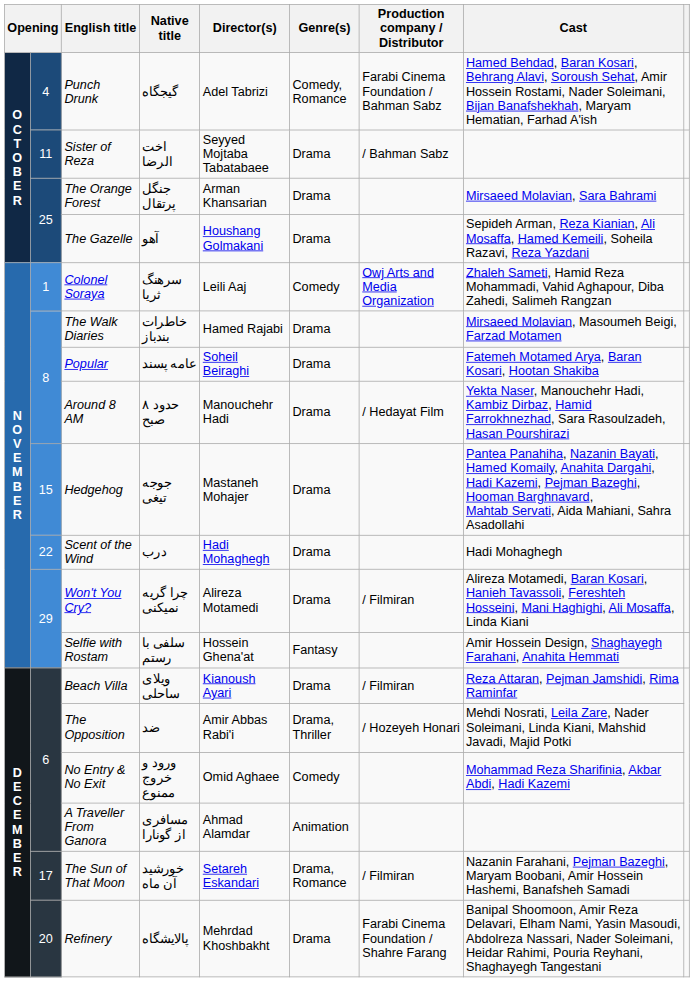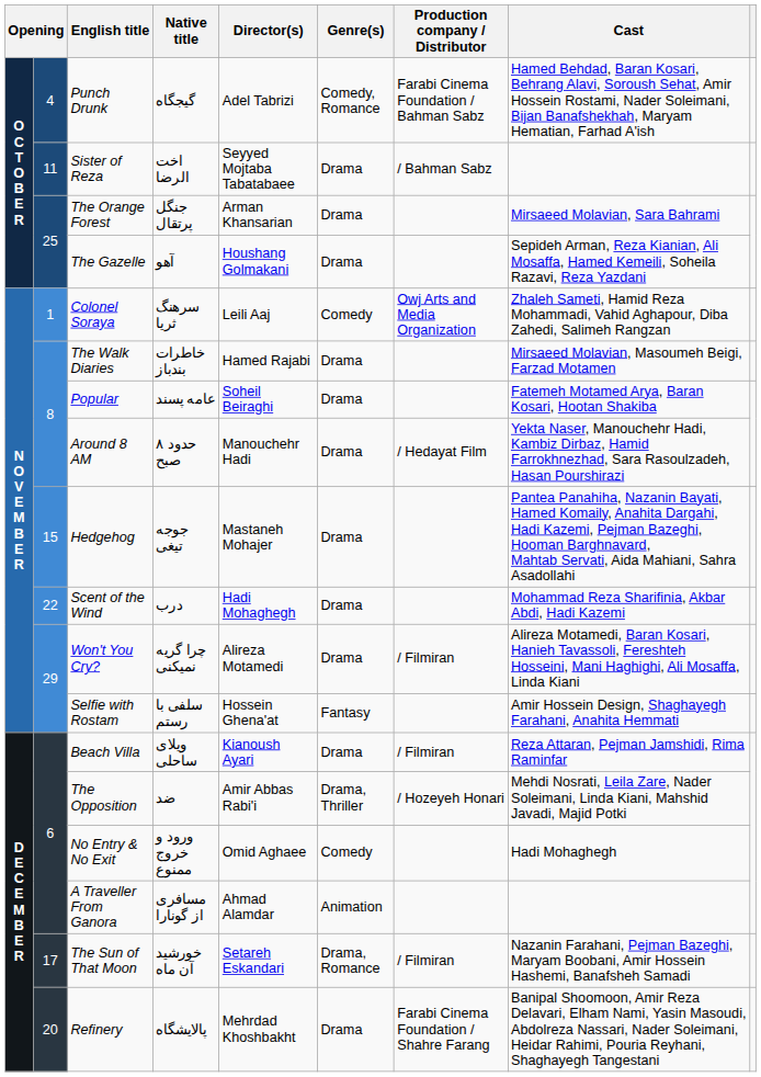 <table class="wikitable sortable">
 <tr>
 <th colspan="2">Opening</th>
 <th>English title</th>
 <th>Native title</th>
 <th>Director(s)</th>
 <th>Genre(s)</th>
 <th>Production company / Distributor</th>
 <th>Cast</th>
 <th></th>
 </tr>
 <tr>
 <th rowspan="4" style="text-align:center; background:#102845; color:white">O<br>C<br>T<br>O<br>B<br>E<br>R</th>
 <td style="text-align:center; background:#1C4A79; color:white;">4</td>
 <td><em>Punch Drunk</em></td>
 <td>گیجگاه</td>
 <td>Adel Tabrizi</td>
 <td>Comedy, Romance</td>
 <td>Farabi Cinema Foundation / Bahman Sabz</td>
 <td><a href='#'>Hamed Behdad</a>, <a href='#'>Baran Kosari</a>, <a href='#'>Behrang Alavi</a>, <a href='#'>Soroush Sehat</a>, Amir Hossein Rostami, Nader Soleimani, <a href='#'>Bijan Banafshekhah</a>, Maryam Hematian, Farhad A'ish</td>
 <td></td>
 </tr>
 <tr>
 <td style="text-align:center; background:#1C4A79; color:white;">11</td>
 <td><em>Sister of Reza</em></td>
 <td>اخت الرضا</td>
 <td>Seyyed Mojtaba Tabatabaee</td>
 <td>Drama</td>
 <td>/ Bahman Sabz</td>
 <td></td>
 <td></td>
 </tr>
 <tr>
 <td rowspan="2" style="text-align:center; background:#1C4A79; color:white;">25</td>
 <td><em>The Orange Forest</em></td>
 <td>جنگل پرتقال</td>
 <td>Arman Khansarian</td>
 <td>Drama</td>
 <td></td>
 <td><a href='#'>Mirsaeed Molavian</a>, <a href='#'>Sara Bahrami</a></td>
 <td rowspan="2"></td>
 </tr>
 <tr>
 <td><em>The Gazelle</em></td>
 <td>آهو</td>
 <td><a href='#'>Houshang Golmakani</a></td>
 <td>Drama</td>
 <td></td>
 <td>Sepideh Arman, <a href='#'>Reza Kianian</a>, <a href='#'>Ali Mosaffa</a>, <a href='#'>Hamed Kemeili</a>, Soheila Razavi, <a href='#'>Reza Yazdani</a></td>
 </tr>
 <tr>
 <th rowspan="8" style="text-align:center; background:#276AAD; color:white;">N<br>O<br>V<br>E<br>M<br>B<br>E<br>R</th>
 <td rowspan="1" style="text-align:center; background:#408AD5; color:white;">1</td>
 <td><em><a href='#'>Colonel Soraya</a></em></td>
 <td>سرهنگ ثریا</td>
 <td>Leili Aaj</td>
 <td>Comedy</td>
 <td><a href='#'>Owj Arts and Media Organization</a></td>
 <td><a href='#'>Zhaleh Sameti</a>, Hamid Reza Mohammadi, Vahid Aghapour, Diba Zahedi, Salimeh Rangzan</td>
 <td></td>
 </tr>
 <tr>
 <td rowspan="3" style="text-align:center; background:#408AD5; color:white;">8</td>
 <td><em>The Walk Diaries</em></td>
 <td>خاطرات بندباز</td>
 <td>Hamed Rajabi</td>
 <td>Drama</td>
 <td></td>
 <td><a href='#'>Mirsaeed Molavian</a>, Masoumeh Beigi, <a href='#'>Farzad Motamen</a></td>
 <td></td>
 </tr>
 <tr>
 <td><em><a href='#'>Popular</a></em></td>
 <td>عامه پسند</td>
 <td><a href='#'>Soheil Beiraghi</a></td>
 <td>Drama</td>
 <td></td>
 <td><a href='#'>Fatemeh Motamed Arya</a>, <a href='#'>Baran Kosari</a>, <a href='#'>Hootan Shakiba</a></td>
 <td rowspan="2"></td>
 </tr>
 <tr>
 <td><em>Around 8 AM</em></td>
 <td>حدود ۸ صبح</td>
 <td>Manouchehr Hadi</td>
 <td>Drama</td>
 <td>/ Hedayat Film</td>
 <td><a href='#'>Yekta Naser</a>, Manouchehr Hadi, <a href='#'>Kambiz Dirbaz</a>, <a href='#'>Hamid Farrokhnezhad</a>, Sara Rasoulzadeh, <a href='#'>Hasan Pourshirazi</a></td>
 </tr>
 <tr>
 <td rowspan="1" style="text-align:center; background:#408AD5; color:white;">15</td>
 <td><em>Hedgehog</em></td>
 <td>جوجه تیغی</td>
 <td>Mastaneh Mohajer</td>
 <td>Drama</td>
 <td></td>
 <td><a href='#'>Pantea Panahiha</a>, <a href='#'>Nazanin Bayati</a>, <a href='#'>Hamed Komaily</a>, <a href='#'>Anahita Dargahi</a>, <a href='#'>Hadi Kazemi</a>, <a href='#'>Pejman Bazeghi</a>, <a href='#'>Hooman Barghnavard</a>,<br><a href='#'>Mahtab Servati</a>, Aida Mahiani, Sahra Asadollahi</td>
 <td></td>
 </tr>
 <tr>
 <td rowspan="1" style="text-align:center; background:#408AD5; color:white;">22</td>
 <td><em>Scent of the Wind</em></td>
 <td>درب</td>
 <td><a href='#'>Hadi Mohaghegh</a></td>
 <td>Drama</td>
 <td></td>
-<td>Hadi Mohaghegh</td>
+<td><a href='#'>Mohammad Reza Sharifinia</a>, <a href='#'>Akbar Abdi</a>, <a href='#'>Hadi Kazemi</a></td>
 <td></td>
 </tr>
 <tr>
 <td rowspan="2" style="text-align:center; background:#408AD5; color:white;">29</td>
 <td><em><a href='#'>Won't You Cry?</a></em></td>
 <td>چرا گریه نمیکنی</td>
 <td>Alireza Motamedi</td>
 <td>Drama</td>
 <td>/ Filmiran</td>
 <td>Alireza Motamedi, <a href='#'>Baran Kosari</a>, <a href='#'>Hanieh Tavassoli</a>, <a href='#'>Fereshteh Hosseini</a>, <a href='#'>Mani Haghighi</a>, <a href='#'>Ali Mosaffa</a>, Linda Kiani</td>
 <td></td>
 </tr>
 <tr>
 <td><em>Selfie with Rostam</em></td>
 <td>سلفی با رستم</td>
 <td>Hossein Ghena'at</td>
 <td>Fantasy</td>
 <td></td>
 <td>Amir Hossein Design, <a href='#'>Shaghayegh Farahani</a>, <a href='#'>Anahita Hemmati</a></td>
 <td></td>
 </tr>
 <tr>
 <th rowspan="6" style="text-align:center; background:#11161A; color:white;">D<br>E<br>C<br>E<br>M<br>B<br>E<br>R</th>
 <td rowspan="4" style="text-align:center; background:#293641; color:white;">6</td>
 <td><em>Beach Villa</em></td>
 <td>ویلای ساحلی</td>
 <td><a href='#'>Kianoush Ayari</a></td>
 <td>Drama</td>
 <td>/ Filmiran</td>
 <td><a href='#'>Reza Attaran</a>, <a href='#'>Pejman Jamshidi</a>, <a href='#'>Rima Raminfar</a></td>
 <td rowspan="4"></td>
 </tr>
 <tr>
 <td><em>The Opposition</em></td>
 <td>ضد</td>
 <td>Amir Abbas Rabi'i</td>
 <td>Drama, Thriller</td>
 <td>/ Hozeyeh Honari</td>
 <td>Mehdi Nosrati, <a href='#'>Leila Zare</a>, Nader Soleimani, Linda Kiani, Mahshid Javadi, Majid Potki</td>
 </tr>
 <tr>
 <td><em>No Entry & No Exit</em></td>
 <td>ورود و خروج ممنوع</td>
 <td>Omid Aghaee</td>
 <td>Comedy</td>
 <td></td>
-<td><a href='#'>Mohammad Reza Sharifinia</a>, <a href='#'>Akbar Abdi</a>, <a href='#'>Hadi Kazemi</a></td>
+<td>Hadi Mohaghegh</td>
 </tr>
 <tr>
 <td><em>A Traveller From Ganora</em></td>
 <td>مسافری از گونارا</td>
 <td>Ahmad Alamdar</td>
 <td>Animation</td>
 <td></td>
 <td></td>
 </tr>
 <tr>
 <td style="text-align:center; background:#293641; color:white;">17</td>
 <td><em>The Sun of That Moon</em></td>
 <td>خورشید آن ماه</td>
 <td><a href='#'>Setareh Eskandari</a></td>
 <td>Drama, Romance</td>
 <td>/ Filmiran</td>
 <td>Nazanin Farahani, <a href='#'>Pejman Bazeghi</a>, Maryam Boobani, Amir Hossein Hashemi, Banafsheh Samadi</td>
 <td></td>
 </tr>
 <tr>
 <td rowspan="1" style="text-align:center; background:#293641; color:white;">20</td>
 <td><em>Refinery</em></td>
 <td>پالایشگاه</td>
 <td>Mehrdad Khoshbakht</td>
 <td>Drama</td>
 <td>Farabi Cinema Foundation / Shahre Farang</td>
 <td>Banipal Shoomoon, Amir Reza Delavari, Elham Nami, Yasin Masoudi, Abdolreza Nassari, Nader Soleimani, Heidar Rahimi, Pouria Reyhani, Shaghayegh Tangestani</td>
 <td></td>
 </tr>
 </table>
